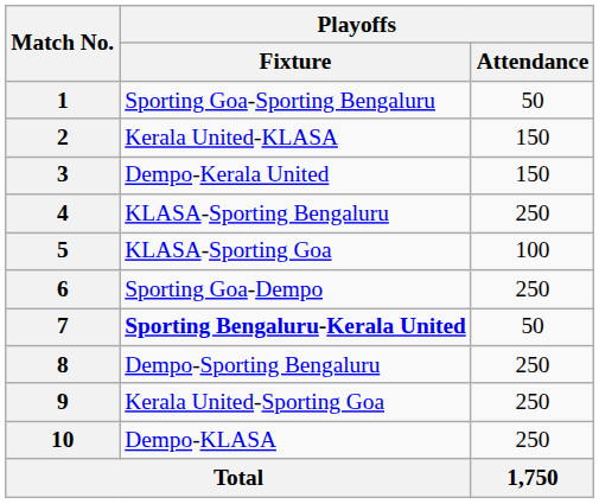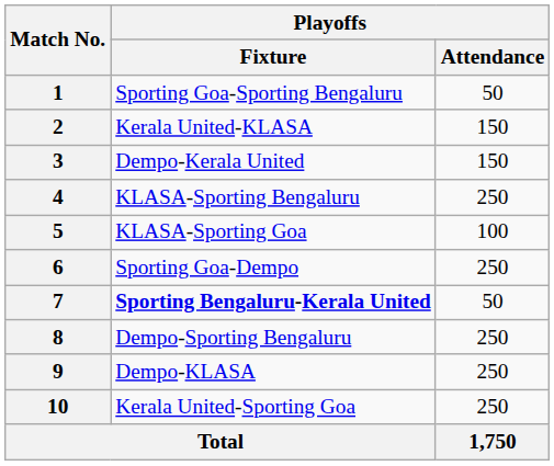 <table class="wikitable" style="text-align: left; font-size:85%">
 <tr>
 <th rowspan="2">Match No.</th>
 <th colspan="2">Playoffs</th>
 </tr>
 <tr>
 <th>Fixture</th>
 <th>Attendance</th>
 </tr>
 <tr>
 <th>1</th>
 <td align="left"><a href='#'>Sporting Goa</a>-<a href='#'>Sporting Bengaluru</a></td>
 <td align="center">50</td>
 </tr>
 <tr>
 <th>2</th>
 <td align="left"><a href='#'>Kerala United</a>-<a href='#'>KLASA</a></td>
 <td align="center">150</td>
 </tr>
 <tr>
 <th>3</th>
 <td align="left"><a href='#'>Dempo</a>-<a href='#'>Kerala United</a></td>
 <td align="center">150</td>
 </tr>
 <tr>
 <th>4</th>
 <td align="left"><a href='#'>KLASA</a>-<a href='#'>Sporting Bengaluru</a></td>
 <td align="center">250</td>
 </tr>
 <tr>
 <th>5</th>
 <td align="left"><a href='#'>KLASA</a>-<a href='#'>Sporting Goa</a></td>
 <td align="center">100</td>
 </tr>
 <tr>
 <th>6</th>
 <td align="left"><a href='#'>Sporting Goa</a>-<a href='#'>Dempo</a></td>
 <td align="center">250</td>
 </tr>
 <tr>
 <th>7</th>
 <td align="left"><strong><a href='#'>Sporting Bengaluru</a>-<a href='#'>Kerala United</a></strong></td>
 <td align="center">50</td>
 </tr>
 <tr>
 <th>8</th>
 <td align="left"><a href='#'>Dempo</a>-<a href='#'>Sporting Bengaluru</a></td>
 <td align="center">250</td>
 </tr>
 <tr>
 <th>9</th>
-<td align="left"><a href='#'>Kerala United</a>-<a href='#'>Sporting Goa</a></td>
+<td align="left"><a href='#'>Dempo</a>-<a href='#'>KLASA</a></td>
 <td align="center">250</td>
 </tr>
 <tr>
 <th>10</th>
-<td align="left"><a href='#'>Dempo</a>-<a href='#'>KLASA</a></td>
+<td align="left"><a href='#'>Kerala United</a>-<a href='#'>Sporting Goa</a></td>
 <td align="center">250</td>
 </tr>
 <tr>
 <th colspan="2">Total</th>
 <th align="center">1,750</th>
 </tr>
 </table>
